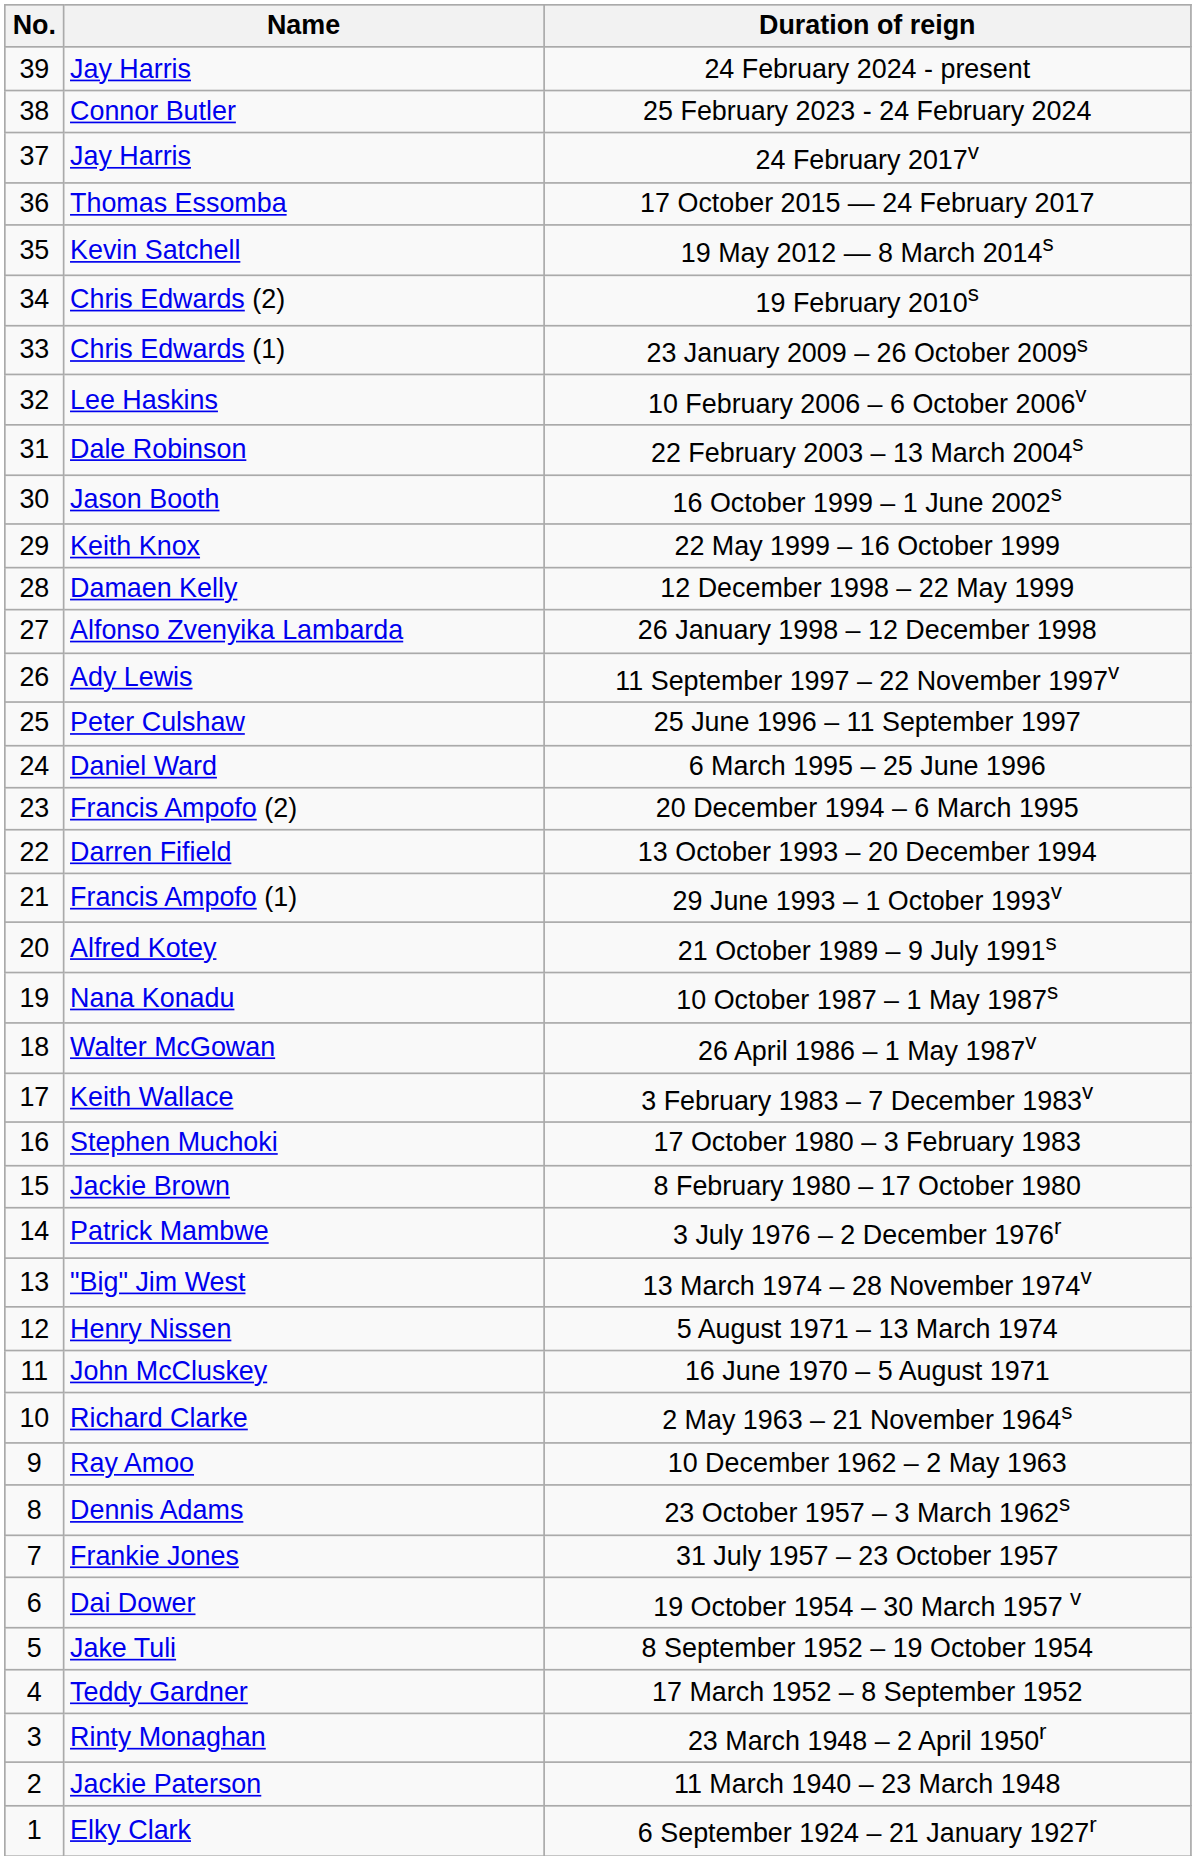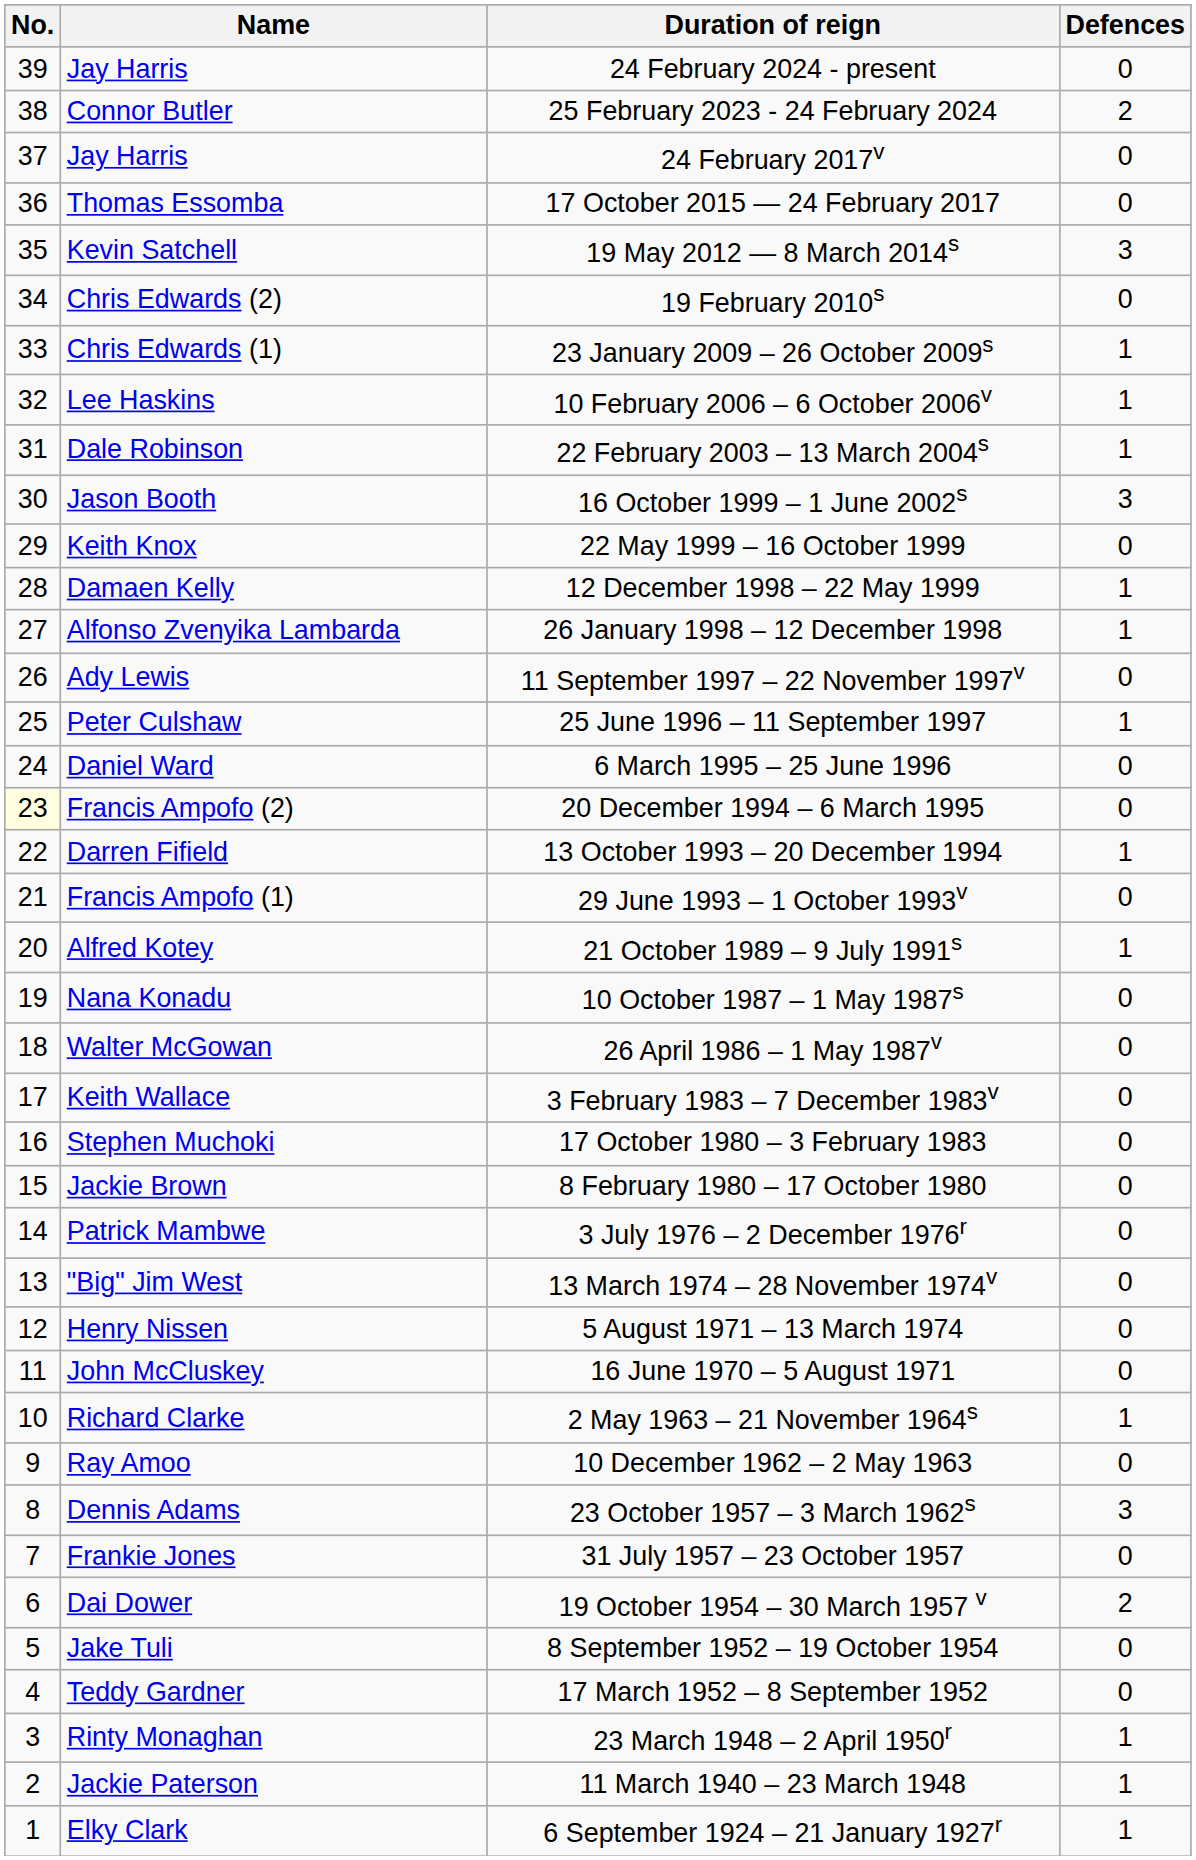 <table class="wikitable" width=80%>
 <tr>
 <th width=3%>No.</th>
 <th width=37%>Name</th>
 <th width=50%>Duration of reign</th>
+<th width=10%>Defences</th>
 </tr>
 <tr align=center>
 <td>39</td>
 <td align=left> <a href='#'>Jay Harris</a></td>
 <td>24 February 2024 - present</td>
+<td>0</td>
 </tr>
 <tr align=center>
 <td>38</td>
 <td align=left> <a href='#'>Connor Butler</a></td>
 <td>25 February 2023 - 24 February 2024</td>
+<td>2</td>
 </tr>
 <tr align=center>
 <td>37</td>
 <td align=left> <a href='#'>Jay Harris</a></td>
 <td>24 February 2017<sup>v</sup></td>
+<td>0</td>
 </tr>
 <tr align=center>
 <td>36</td>
 <td align=left> <a href='#'>Thomas Essomba</a></td>
 <td>17 October 2015 — 24 February 2017</td>
+<td>0</td>
 </tr>
 <tr align=center>
 <td>35</td>
 <td align=left> <a href='#'>Kevin Satchell</a></td>
 <td>19 May 2012 — 8 March 2014<sup>s</sup></td>
+<td>3</td>
 </tr>
 <tr align=center>
 <td>34</td>
 <td align=left> <a href='#'>Chris Edwards</a> (2)</td>
 <td>19 February 2010<sup>s</sup></td>
+<td>0</td>
 </tr>
 <tr align=center>
 <td>33</td>
 <td align=left> <a href='#'>Chris Edwards</a> (1)</td>
 <td>23 January 2009 – 26 October 2009<sup>s</sup></td>
+<td>1</td>
 </tr>
 <tr align=center>
 <td>32</td>
 <td align=left> <a href='#'>Lee Haskins</a></td>
 <td>10 February 2006 – 6 October 2006<sup>v</sup></td>
+<td>1</td>
 </tr>
 <tr align=center>
 <td>31</td>
 <td align=left> <a href='#'>Dale Robinson</a></td>
 <td>22 February 2003 – 13 March 2004<sup>s</sup></td>
+<td>1</td>
 </tr>
 <tr align=center>
 <td>30</td>
 <td align=left> <a href='#'>Jason Booth</a></td>
 <td>16 October 1999 – 1 June 2002<sup>s</sup></td>
+<td>3</td>
 </tr>
 <tr align=center>
 <td>29</td>
 <td align=left> <a href='#'>Keith Knox</a></td>
 <td>22 May 1999 – 16 October 1999</td>
+<td>0</td>
 </tr>
 <tr align=center>
 <td>28</td>
 <td align=left> <a href='#'>Damaen Kelly</a></td>
 <td>12 December 1998 – 22 May 1999</td>
+<td>1</td>
 </tr>
 <tr align=center>
 <td>27</td>
 <td align=left>  <a href='#'>Alfonso Zvenyika Lambarda</a></td>
 <td>26 January 1998 – 12 December 1998</td>
+<td>1</td>
 </tr>
 <tr align=center>
 <td>26</td>
 <td align=left> <a href='#'>Ady Lewis</a></td>
 <td>11 September 1997 – 22 November 1997<sup>v</sup></td>
+<td>0</td>
 </tr>
 <tr align=center>
 <td>25</td>
 <td align=left> <a href='#'>Peter Culshaw</a></td>
 <td>25 June 1996 – 11 September 1997</td>
+<td>1</td>
 </tr>
 <tr align=center>
 <td>24</td>
 <td align=left> <a href='#'>Daniel Ward</a></td>
 <td>6 March 1995 – 25 June 1996</td>
+<td>0</td>
 </tr>
 <tr align=center>
-<td>23</td>
+<td style="background: lightyellow;">23</td>
 <td align=left>  <a href='#'>Francis Ampofo</a> (2)</td>
 <td>20 December 1994 – 6 March 1995</td>
+<td>0</td>
 </tr>
 <tr align=center>
 <td>22</td>
 <td align=left> <a href='#'>Darren Fifield</a></td>
 <td>13 October 1993 – 20 December 1994</td>
+<td>1</td>
 </tr>
 <tr align=center>
 <td>21</td>
 <td align=left>  <a href='#'>Francis Ampofo</a> (1)</td>
 <td>29 June 1993 – 1 October 1993<sup>v</sup></td>
+<td>0</td>
 </tr>
 <tr align=center>
 <td>20</td>
 <td align=left> <a href='#'>Alfred Kotey</a></td>
 <td>21 October 1989 – 9 July 1991<sup>s</sup></td>
+<td>1</td>
 </tr>
 <tr align=center>
 <td>19</td>
 <td align=left> <a href='#'>Nana Konadu</a></td>
 <td>10 October 1987 – 1 May 1987<sup>s</sup></td>
+<td>0</td>
 </tr>
 <tr align=center>
 <td>18</td>
 <td align=left> <a href='#'>Walter McGowan</a></td>
 <td>26 April 1986 – 1 May 1987<sup>v</sup></td>
+<td>0</td>
 </tr>
 <tr align=center>
 <td>17</td>
 <td align=left> <a href='#'>Keith Wallace</a></td>
 <td>3 February 1983 – 7 December 1983<sup>v</sup></td>
+<td>0</td>
 </tr>
 <tr align=center>
 <td>16</td>
 <td align=left> <a href='#'>Stephen Muchoki</a></td>
 <td>17 October 1980 – 3 February 1983</td>
+<td>0</td>
 </tr>
 <tr align=center>
 <td>15</td>
 <td align=left> <a href='#'>Jackie Brown</a></td>
 <td>8 February 1980 – 17 October 1980</td>
+<td>0</td>
 </tr>
 <tr align=center>
 <td>14</td>
 <td align=left> <a href='#'>Patrick Mambwe</a></td>
 <td>3 July 1976 – 2 December 1976<sup>r</sup></td>
+<td>0</td>
 </tr>
 <tr align=center>
 <td>13</td>
 <td align=left> <a href='#'>"Big" Jim West</a></td>
 <td>13 March 1974 – 28 November 1974<sup>v</sup></td>
+<td>0</td>
 </tr>
 <tr align=center>
 <td>12</td>
 <td align=left> <a href='#'>Henry Nissen</a></td>
 <td>5 August 1971 – 13 March 1974</td>
+<td>0</td>
 </tr>
 <tr align=center>
 <td>11</td>
 <td align=left> <a href='#'>John McCluskey</a></td>
 <td>16 June 1970 – 5 August 1971</td>
+<td>0</td>
 </tr>
 <tr align=center>
 <td>10</td>
 <td align=left> <a href='#'>Richard Clarke</a></td>
 <td>2 May 1963 – 21 November 1964<sup>s</sup></td>
+<td>1</td>
 </tr>
 <tr align=center>
 <td>9</td>
 <td align=left> <a href='#'>Ray Amoo</a></td>
 <td>10 December 1962 – 2 May 1963</td>
+<td>0</td>
 </tr>
 <tr align=center>
 <td>8</td>
 <td align=left> <a href='#'>Dennis Adams</a></td>
 <td>23 October 1957 – 3 March 1962<sup>s</sup></td>
+<td>3</td>
 </tr>
 <tr align=center>
 <td>7</td>
 <td align=left> <a href='#'>Frankie Jones</a></td>
 <td>31 July 1957 – 23 October 1957</td>
+<td>0</td>
 </tr>
 <tr align=center>
 <td>6</td>
 <td align=left> <a href='#'>Dai Dower</a></td>
 <td>19 October 1954 – 30 March 1957 <sup>v</sup></td>
+<td>2</td>
 </tr>
 <tr align=center>
 <td>5</td>
 <td align=left> <a href='#'>Jake Tuli</a></td>
 <td>8 September 1952 – 19 October 1954</td>
+<td>0</td>
 </tr>
 <tr align=center>
 <td>4</td>
 <td align=left> <a href='#'>Teddy Gardner</a></td>
 <td>17 March 1952 – 8 September 1952</td>
+<td>0</td>
 </tr>
 <tr align=center>
 <td>3</td>
 <td align=left> <a href='#'>Rinty Monaghan</a></td>
 <td>23 March 1948 – 2 April 1950<sup>r</sup></td>
+<td>1</td>
 </tr>
 <tr align=center>
 <td>2</td>
 <td align=left> <a href='#'>Jackie Paterson</a></td>
 <td>11 March 1940 – 23 March 1948</td>
+<td>1</td>
 </tr>
 <tr align=center>
 <td>1</td>
 <td align=left> <a href='#'>Elky Clark</a></td>
 <td>6 September 1924 – 21 January 1927<sup>r</sup></td>
+<td>1</td>
 </tr>
 </table>
